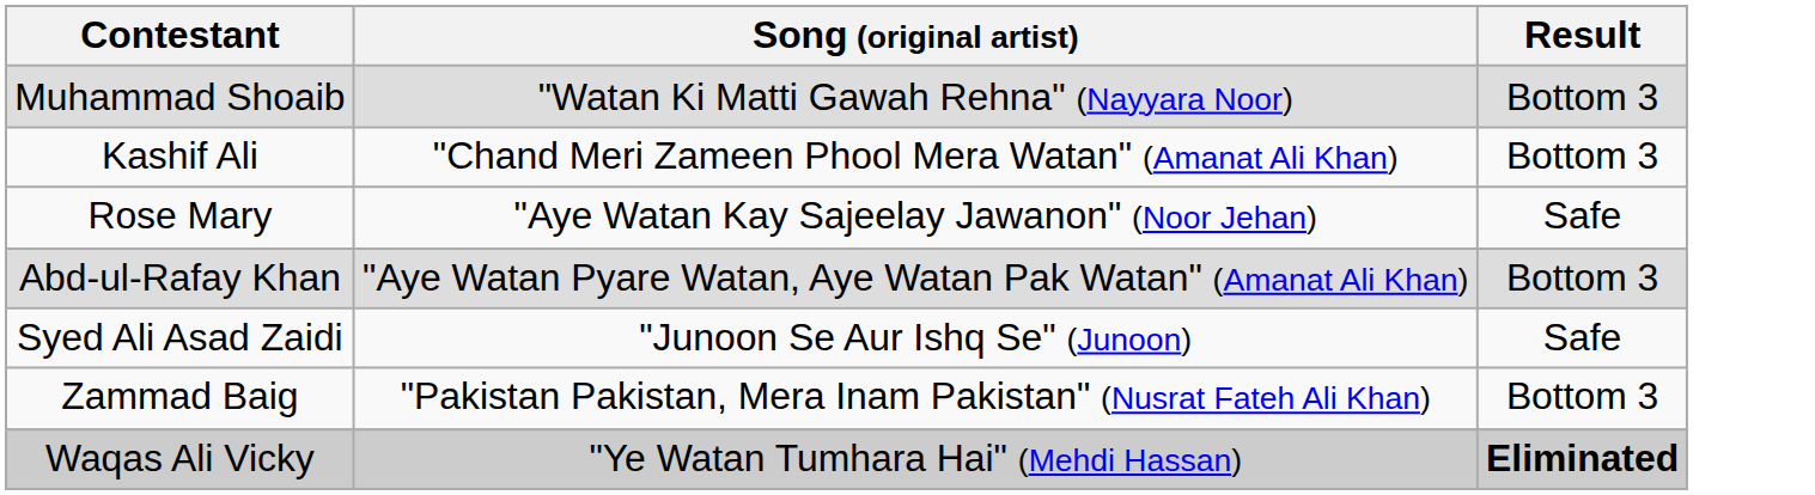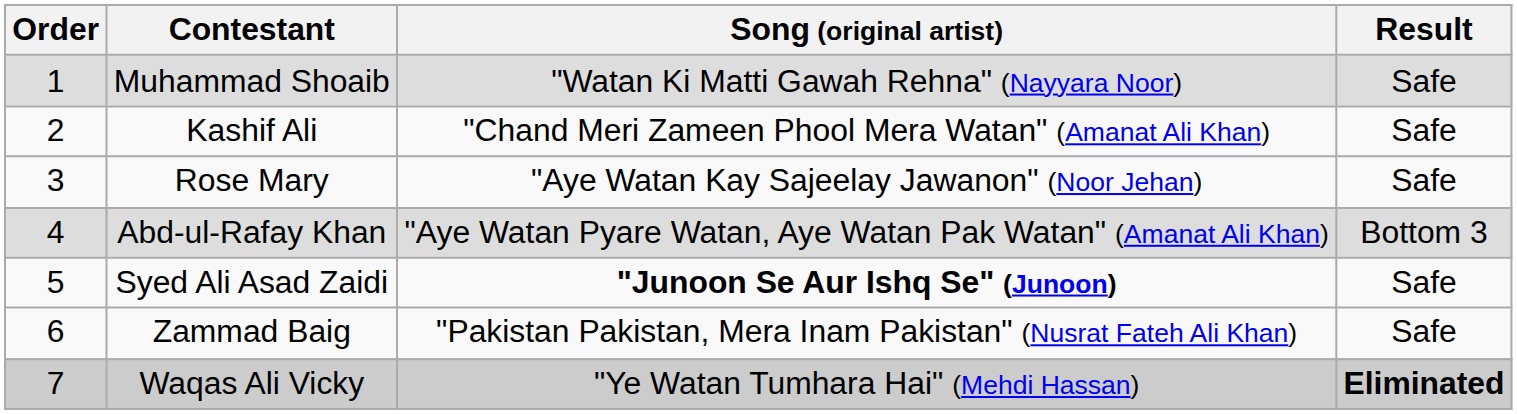 <table class="wikitable plainrowheaders" style="text-align:center;">
 <tr style="background:#f2f2f2;">
+<th scope="col">Order </th>
 <th scope="col">Contestant</th>
 <th scope="col">Song<small> (original artist) </small></th>
 <th scope="col">Result</th>
 </tr>
 <tr style="background:#ddd;">
+<td>1</td>
 <td scope="row">Muhammad Shoaib</td>
 <td>"Watan Ki Matti Gawah Rehna" <small>(<a href='#'>Nayyara Noor</a>)</small></td>
-<td>Bottom 3</td>
+<td>Safe</td>
 </tr>
 <tr>
+<td>2</td>
 <td scope="row">Kashif Ali</td>
 <td>"Chand Meri Zameen Phool Mera Watan" <small>(<a href='#'>Amanat Ali Khan</a>)</small></td>
-<td>Bottom 3</td>
+<td>Safe</td>
 </tr>
 <tr>
+<td>3</td>
 <td scope="row">Rose Mary</td>
 <td>"Aye Watan Kay Sajeelay Jawanon" <small>(<a href='#'>Noor Jehan</a>)</small></td>
 <td>Safe</td>
 </tr>
 <tr style="background:#ddd;">
+<td>4</td>
 <td scope="row">Abd-ul-Rafay Khan</td>
 <td>"Aye Watan Pyare Watan, Aye Watan Pak Watan" <small>(<a href='#'>Amanat Ali Khan</a>)</small></td>
 <td>Bottom 3</td>
 </tr>
 <tr>
+<td>5</td>
 <td scope="row">Syed Ali Asad Zaidi</td>
-<td>"Junoon Se Aur Ishq Se" <small>(<a href='#'>Junoon</a>)</small></td>
+<td><strong>"Junoon Se Aur Ishq Se" <small>(<a href='#'>Junoon</a>)</small></strong></td>
 <td>Safe</td>
 </tr>
 <tr>
+<td>6</td>
 <td scope="row">Zammad Baig</td>
 <td>"Pakistan Pakistan, Mera Inam Pakistan" <small>(<a href='#'>Nusrat Fateh Ali Khan</a>)</small></td>
-<td>Bottom 3</td>
+<td>Safe</td>
 </tr>
 <tr style="background:#ccc;">
+<td>7</td>
 <td scope="row">Waqas Ali Vicky</td>
 <td>"Ye Watan Tumhara Hai" <small>(<a href='#'>Mehdi Hassan</a>)</small></td>
 <td><strong>Eliminated</strong></td>
 </tr>
 </table>
